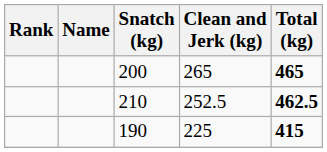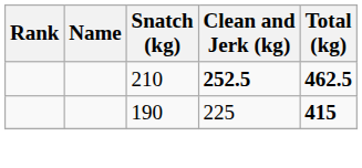 <table class="wikitable">
 <tr>
 <th>Rank</th>
 <th>Name</th>
 <th>Snatch <br> (kg)</th>
 <th>Clean and <br> Jerk (kg)</th>
 <th>Total <br> (kg)</th>
 </tr>
 <tr>
 <td align=center></td>
 <td></td>
-<td>200</td>
-<td>265</td>
-<td><strong>465</strong></td>
-</tr>
-<tr>
-<td align=center></td>
-<td></td>
 <td>210</td>
-<td>252.5</td>
+<td><strong>252.5</strong></td>
 <td><strong>462.5</strong></td>
 </tr>
 <tr>
 <td align=center></td>
 <td></td>
 <td>190</td>
 <td>225</td>
 <td><strong>415</strong></td>
 </tr>
 <tr>
 </tr>
 </table>
